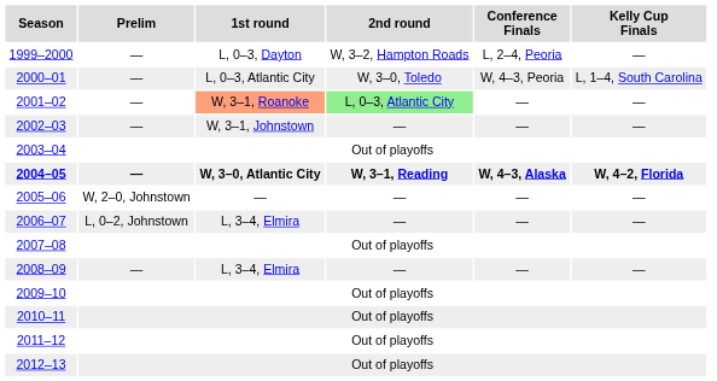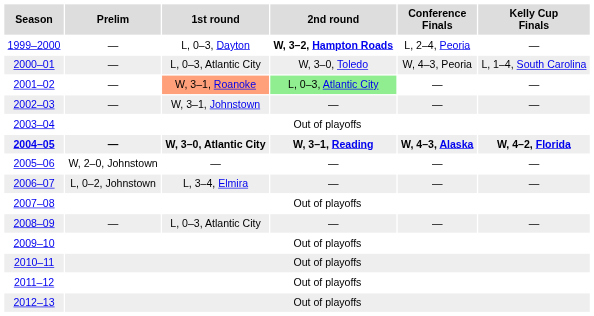 <table cellpadding=5 style="text-align:center">
 <tr style="background:#ddd;">
 <th>Season</th>
 <th>Prelim</th>
 <th>1st round</th>
 <th>2nd round</th>
 <th>Conference<br>Finals</th>
 <th>Kelly Cup<br>Finals</th>
 </tr>
 <tr>
 <td><a href='#'>1999–2000</a></td>
 <td>—</td>
 <td>L, 0–3, <a href='#'>Dayton</a></td>
-<td>W, 3–2, <a href='#'>Hampton Roads</a></td>
+<td><strong>W, 3–2, <a href='#'>Hampton Roads</a></strong></td>
 <td>L, 2–4, <a href='#'>Peoria</a></td>
 <td>—</td>
 </tr>
 <tr style="background:#eee;">
 <td><a href='#'>2000–01</a></td>
 <td>—</td>
 <td>L, 0–3, Atlantic City</td>
 <td>W, 3–0, <a href='#'>Toledo</a></td>
 <td>W, 4–3, Peoria</td>
 <td>L, 1–4, <a href='#'>South Carolina</a></td>
 </tr>
 <tr>
 <td><a href='#'>2001–02</a></td>
 <td>—</td>
 <td style="background: lightsalmon;">W, 3–1, <a href='#'>Roanoke</a></td>
 <td style="background: lightgreen;">L, 0–3, <a href='#'>Atlantic City</a></td>
 <td>—</td>
 <td>—</td>
 </tr>
 <tr style="background:#eee;">
 <td><a href='#'>2002–03</a></td>
 <td>—</td>
 <td>W, 3–1, <a href='#'>Johnstown</a></td>
 <td>—</td>
 <td>—</td>
 <td>—</td>
 </tr>
 <tr>
 <td><a href='#'>2003–04</a></td>
 <td colspan=5>Out of playoffs</td>
 </tr>
 <tr style="background:#eee;">
 <th><a href='#'>2004–05</a></th>
 <th>—</th>
 <th>W, 3–0, Atlantic City</th>
 <th>W, 3–1, <a href='#'>Reading</a></th>
 <th>W, 4–3, <a href='#'>Alaska</a></th>
 <th>W, 4–2, <a href='#'>Florida</a></th>
 </tr>
 <tr>
 <td><a href='#'>2005–06</a></td>
 <td>W, 2–0, Johnstown</td>
 <td>—</td>
 <td>—</td>
 <td>—</td>
 <td>—</td>
 </tr>
 <tr style="background:#eee;">
 <td><a href='#'>2006–07</a></td>
 <td>L, 0–2, Johnstown</td>
 <td>L, 3–4, <a href='#'>Elmira</a></td>
 <td>—</td>
 <td>—</td>
 <td>—</td>
 </tr>
 <tr>
 <td><a href='#'>2007–08</a></td>
 <td colspan=5>Out of playoffs</td>
 </tr>
 <tr style="background:#eee;">
 <td><a href='#'>2008–09</a></td>
 <td>—</td>
-<td>L, 3–4, <a href='#'>Elmira</a></td>
+<td>L, 0–3, Atlantic City</td>
 <td>—</td>
 <td>—</td>
 <td>—</td>
 </tr>
 <tr>
 <td><a href='#'>2009–10</a></td>
 <td colspan=5>Out of playoffs</td>
 </tr>
 <tr style="background:#eee;">
 <td><a href='#'>2010–11</a></td>
 <td colspan=5>Out of playoffs</td>
 </tr>
 <tr>
 <td><a href='#'>2011–12</a></td>
 <td colspan=5>Out of playoffs</td>
 </tr>
 <tr style="background:#eee;">
 <td><a href='#'>2012–13</a></td>
 <td colspan=5>Out of playoffs</td>
 </tr>
 </table>
